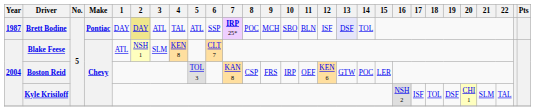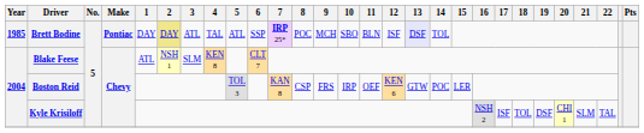 <table class="wikitable" style="text-align:center; font-size:75%">
 <tr>
 <th>Year</th>
 <th>Driver</th>
 <th>No.</th>
 <th>Make</th>
 <th>1</th>
 <th>2</th>
 <th>3</th>
 <th>4</th>
 <th>5</th>
 <th>6</th>
 <th>7</th>
 <th>8</th>
 <th>9</th>
 <th>10</th>
 <th>11</th>
 <th>12</th>
 <th>13</th>
 <th>14</th>
 <th>15</th>
 <th>16</th>
 <th>17</th>
 <th>18</th>
 <th>19</th>
 <th>20</th>
 <th>21</th>
 <th>22</th>
 <th></th>
 <th>Pts</th>
 </tr>
 <tr>
-<th><a href='#'>1987</a></th>
+<th><a href='#'>1985</a></th>
 <th><a href='#'>Brett Bodine</a></th>
 <th rowspan=4>5</th>
 <th><a href='#'>Pontiac</a></th>
 <td><a href='#'>DAY</a></td>
 <td style="background: khaki;"><a href='#'>DAY</a></td>
 <td><a href='#'>ATL</a></td>
 <td><a href='#'>TAL</a></td>
 <td><a href='#'>ATL</a></td>
 <td><a href='#'>SSP</a></td>
 <td style="background:#EFCFFF;"><strong><a href='#'>IRP</a></strong><br><small>25*</small></td>
 <td><a href='#'>POC</a></td>
 <td><a href='#'>MCH</a></td>
 <td><a href='#'>SBO</a></td>
 <td><a href='#'>BLN</a></td>
 <td><a href='#'>ISF</a></td>
 <td style="background: lavender;"><a href='#'>DSF</a></td>
 <td><a href='#'>TOL</a></td>
 <td colspan=8></td>
 <th></th>
 <th></th>
 </tr>
 <tr>
 <th rowspan=3><a href='#'>2004</a></th>
 <th><a href='#'>Blake Feese</a></th>
 <th rowspan=3><a href='#'>Chevy</a></th>
 <td><a href='#'>ATL</a></td>
 <td style="background:#FFFFBF;"><a href='#'>NSH</a><br><small>1</small></td>
 <td><a href='#'>SLM</a></td>
 <td style="background:#FFDF9F;"><a href='#'>KEN</a><br><small>8</small></td>
 <td></td>
 <td style="background:#FFDF9F;"><a href='#'>CLT</a><br><small>7</small></td>
 <td colspan=16></td>
 <th rowspan=3></th>
 <th rowspan=3></th>
 </tr>
 <tr>
 <th><a href='#'>Boston Reid</a></th>
 <td colspan=4></td>
 <td style="background:#DFDFDF;"><a href='#'>TOL</a><br><small>3</small></td>
 <td></td>
 <td style="background:#FFDF9F;"><a href='#'>KAN</a><br><small>8</small></td>
 <td><a href='#'>CSP</a></td>
 <td><a href='#'>FRS</a></td>
 <td><a href='#'>IRP</a></td>
 <td><a href='#'>OEF</a></td>
 <td style="background:#FFDF9F;"><a href='#'>KEN</a><br><small>6</small></td>
 <td><a href='#'>GTW</a></td>
 <td><a href='#'>POC</a></td>
 <td><a href='#'>LER</a></td>
 <td colspan=7></td>
 </tr>
 <tr>
 <th><a href='#'>Kyle Krisiloff</a></th>
 <td colspan=15></td>
 <td style="background:#DFDFDF;"><a href='#'>NSH</a><br><small>2</small></td>
 <td><a href='#'>ISF</a></td>
 <td><a href='#'>TOL</a></td>
 <td><a href='#'>DSF</a></td>
 <td style="background:#FFFFBF;"><a href='#'>CHI</a><br><small>1</small></td>
 <td><a href='#'>SLM</a></td>
 <td><a href='#'>TAL</a></td>
 </tr>
 <tr>
 </tr>
 </table>
